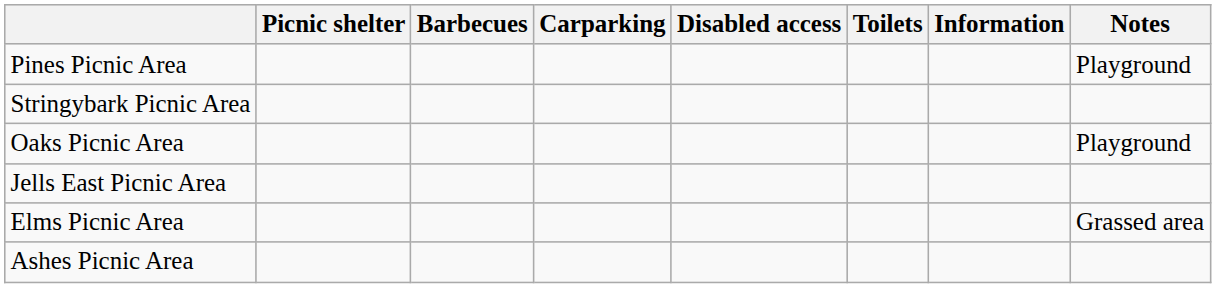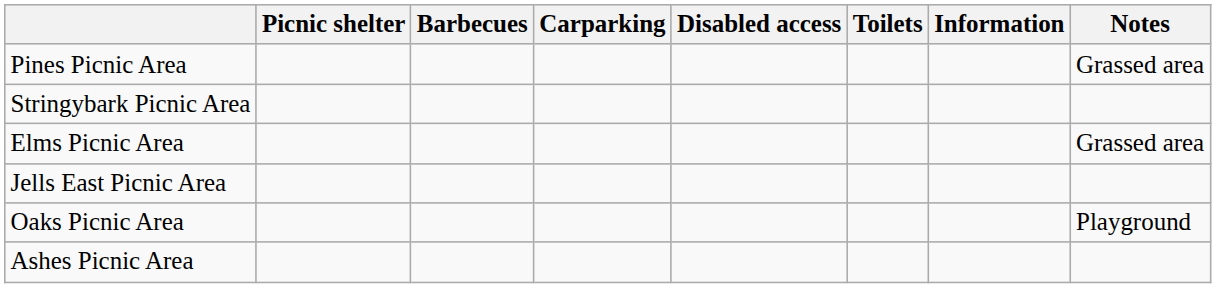 <table class="wikitable sortable">
 <tr>
 <th></th>
 <th>Picnic shelter</th>
 <th>Barbecues</th>
 <th>Carparking</th>
 <th>Disabled access</th>
 <th>Toilets</th>
 <th>Information</th>
 <th>Notes</th>
 </tr>
 <tr>
 <td>Pines Picnic Area</td>
 <td></td>
 <td></td>
 <td></td>
 <td></td>
 <td></td>
 <td></td>
-<td>Playground</td>
+<td>Grassed area</td>
 </tr>
 <tr>
 <td>Stringybark Picnic Area</td>
+<td></td>
+<td></td>
+<td></td>
+<td></td>
+<td></td>
+<td></td>
+<td></td>
+</tr>
+<tr>
+<td>Elms Picnic Area</td>
+<td></td>
+<td></td>
+<td></td>
+<td></td>
+<td></td>
+<td></td>
+<td>Grassed area</td>
+</tr>
+<tr>
+<td>Jells East Picnic Area</td>
 <td></td>
 <td></td>
 <td></td>
 <td></td>
 <td></td>
 <td></td>
 <td></td>
 </tr>
 <tr>
 <td>Oaks Picnic Area</td>
 <td></td>
 <td></td>
 <td></td>
 <td></td>
 <td></td>
 <td></td>
 <td>Playground</td>
 </tr>
 <tr>
-<td>Jells East Picnic Area</td>
-<td></td>
-<td></td>
-<td></td>
-<td></td>
-<td></td>
-<td></td>
-<td></td>
-</tr>
-<tr>
-<td>Elms Picnic Area</td>
-<td></td>
-<td></td>
-<td></td>
-<td></td>
-<td></td>
-<td></td>
-<td>Grassed area</td>
-</tr>
-<tr>
 <td>Ashes Picnic Area</td>
 <td></td>
 <td></td>
 <td></td>
 <td></td>
 <td></td>
 <td></td>
 <td></td>
 </tr>
 </table>
